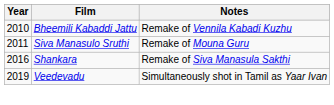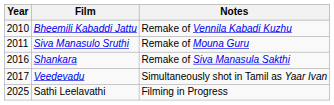 <table class="wikitable">
 <tr style="background:#cccccf; text-align:center;">
 <th>Year</th>
 <th>Film</th>
 <th>Notes</th>
 </tr>
 <tr>
 <td>2010</td>
 <td><em><a href='#'>Bheemili Kabaddi Jattu</a></em></td>
 <td>Remake of <em><a href='#'>Vennila Kabadi Kuzhu</a></em></td>
 </tr>
 <tr>
 <td>2011</td>
 <td><em><a href='#'>Siva Manasulo Sruthi</a></em></td>
 <td>Remake of <em><a href='#'>Mouna Guru</a></em></td>
 </tr>
 <tr>
 <td>2016</td>
 <td><em><a href='#'>Shankara</a></em></td>
 <td>Remake of <em><a href='#'>Siva Manasula Sakthi</a></em></td>
 </tr>
 <tr>
-<td>2019</td>
+<td>2017</td>
 <td><em><a href='#'>Veedevadu</a></em></td>
 <td>Simultaneously shot in Tamil as <em>Yaar Ivan</em></td>
 </tr>
+<tr>
+<td>2025</td>
+<td>Sathi Leelavathi</td>
+<td>Filming in Progress</td>
+</tr>
 </table>
